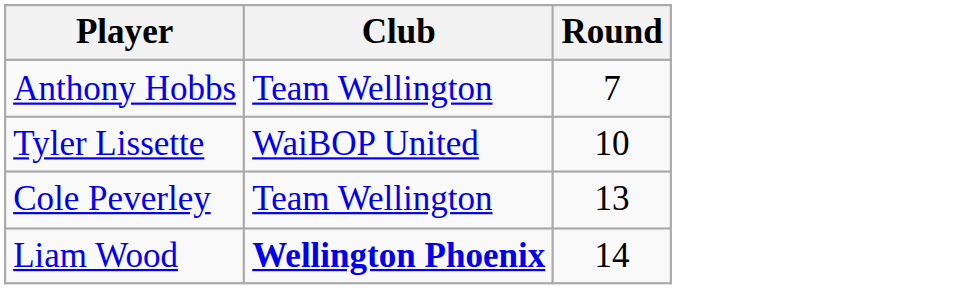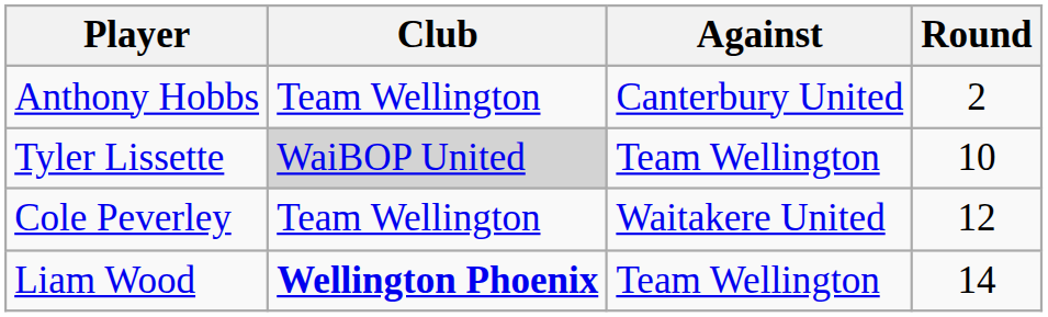 <table class="wikitable" style="text-align:center;">
 <tr>
 <th>Player</th>
 <th>Club</th>
+<th>Against</th>
 <th>Round</th>
 </tr>
 <tr>
 <td align=left> <a href='#'>Anthony Hobbs</a></td>
 <td align=left> <a href='#'>Team Wellington</a></td>
-<td>7</td>
+<td align=left> <a href='#'>Canterbury United</a></td>
+<td>2</td>
 </tr>
 <tr>
 <td align=left> <a href='#'>Tyler Lissette</a></td>
-<td align=left> <a href='#'>WaiBOP United</a></td>
+<td align=left style="background: lightgrey;"> <a href='#'>WaiBOP United</a></td>
+<td align=left> <a href='#'>Team Wellington</a></td>
 <td>10</td>
 </tr>
 <tr>
 <td align=left> <a href='#'>Cole Peverley</a></td>
 <td align=left> <a href='#'>Team Wellington</a></td>
-<td>13</td>
+<td align=left> <a href='#'>Waitakere United</a></td>
+<td>12</td>
 </tr>
 <tr>
 <td align=left> <a href='#'>Liam Wood</a></td>
 <td align=left><strong> <a href='#'>Wellington Phoenix</a></strong></td>
+<td align=left> <a href='#'>Team Wellington</a></td>
 <td>14</td>
 </tr>
 </table>
